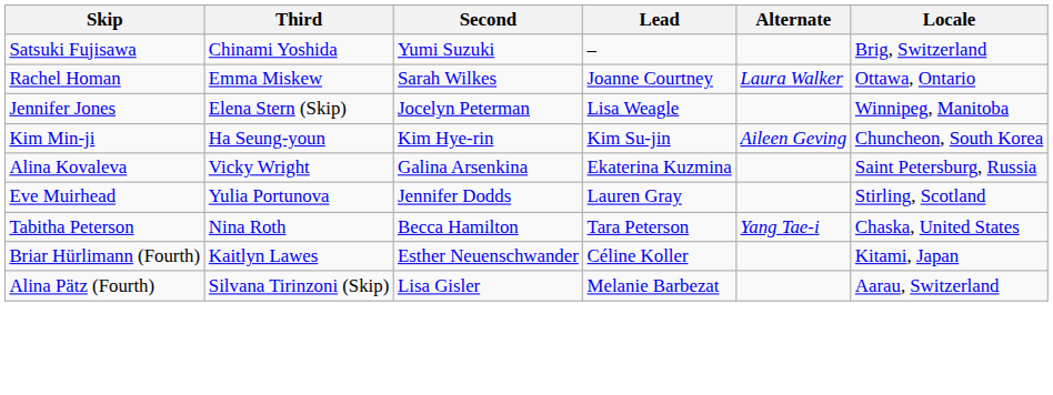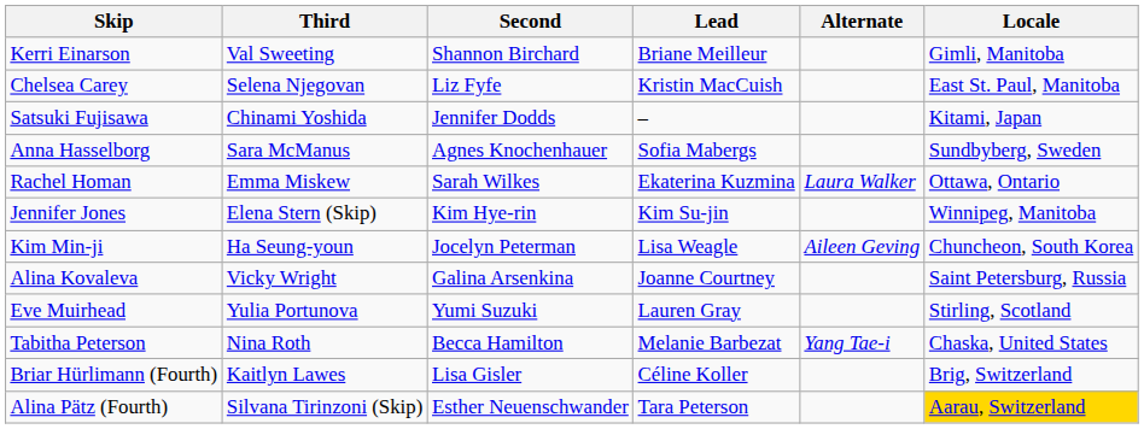 <table class=wikitable>
 <tr>
 <th>Skip</th>
 <th>Third</th>
 <th>Second</th>
 <th>Lead</th>
 <th>Alternate</th>
 <th>Locale</th>
 </tr>
 <tr>
+<td><a href='#'>Kerri Einarson</a></td>
+<td><a href='#'>Val Sweeting</a></td>
+<td><a href='#'>Shannon Birchard</a></td>
+<td><a href='#'>Briane Meilleur</a></td>
+<td></td>
+<td> <a href='#'>Gimli</a>, <a href='#'>Manitoba</a></td>
+</tr>
+<tr>
+<td><a href='#'>Chelsea Carey</a></td>
+<td><a href='#'>Selena Njegovan</a></td>
+<td><a href='#'>Liz Fyfe</a></td>
+<td><a href='#'>Kristin MacCuish</a></td>
+<td></td>
+<td> <a href='#'>East St. Paul</a>, <a href='#'>Manitoba</a></td>
+</tr>
+<tr>
 <td><a href='#'>Satsuki Fujisawa</a></td>
 <td><a href='#'>Chinami Yoshida</a></td>
-<td><a href='#'>Yumi Suzuki</a></td>
+<td><a href='#'>Jennifer Dodds</a></td>
 <td>–</td>
 <td></td>
-<td> <a href='#'>Brig</a>, <a href='#'>Switzerland</a></td>
+<td> <a href='#'>Kitami</a>, <a href='#'>Japan</a></td>
+</tr>
+<tr>
+<td><a href='#'>Anna Hasselborg</a></td>
+<td><a href='#'>Sara McManus</a></td>
+<td><a href='#'>Agnes Knochenhauer</a></td>
+<td><a href='#'>Sofia Mabergs</a></td>
+<td></td>
+<td> <a href='#'>Sundbyberg</a>, <a href='#'>Sweden</a></td>
 </tr>
 <tr>
 <td><a href='#'>Rachel Homan</a></td>
 <td><a href='#'>Emma Miskew</a></td>
 <td><a href='#'>Sarah Wilkes</a></td>
-<td><a href='#'>Joanne Courtney</a></td>
+<td><a href='#'>Ekaterina Kuzmina</a></td>
 <td><em><a href='#'>Laura Walker</a></em></td>
 <td> <a href='#'>Ottawa</a>, <a href='#'>Ontario</a></td>
 </tr>
 <tr>
 <td><a href='#'>Jennifer Jones</a></td>
 <td><a href='#'>Elena Stern</a> (Skip)</td>
-<td><a href='#'>Jocelyn Peterman</a></td>
-<td><a href='#'>Lisa Weagle</a></td>
+<td><a href='#'>Kim Hye-rin</a></td>
+<td><a href='#'>Kim Su-jin</a></td>
 <td></td>
 <td> <a href='#'>Winnipeg</a>, <a href='#'>Manitoba</a></td>
 </tr>
 <tr>
 <td><a href='#'>Kim Min-ji</a></td>
 <td><a href='#'>Ha Seung-youn</a></td>
-<td><a href='#'>Kim Hye-rin</a></td>
-<td><a href='#'>Kim Su-jin</a></td>
+<td><a href='#'>Jocelyn Peterman</a></td>
+<td><a href='#'>Lisa Weagle</a></td>
 <td><em><a href='#'>Aileen Geving</a></em></td>
 <td> <a href='#'>Chuncheon</a>, <a href='#'>South Korea</a></td>
 </tr>
 <tr>
 <td><a href='#'>Alina Kovaleva</a></td>
 <td><a href='#'>Vicky Wright</a></td>
 <td><a href='#'>Galina Arsenkina</a></td>
-<td><a href='#'>Ekaterina Kuzmina</a></td>
+<td><a href='#'>Joanne Courtney</a></td>
 <td></td>
 <td> <a href='#'>Saint Petersburg</a>, <a href='#'>Russia</a></td>
 </tr>
 <tr>
 <td><a href='#'>Eve Muirhead</a></td>
 <td><a href='#'>Yulia Portunova</a></td>
-<td><a href='#'>Jennifer Dodds</a></td>
+<td><a href='#'>Yumi Suzuki</a></td>
 <td><a href='#'>Lauren Gray</a></td>
 <td></td>
 <td> <a href='#'>Stirling</a>, <a href='#'>Scotland</a></td>
 </tr>
 <tr>
 <td><a href='#'>Tabitha Peterson</a></td>
 <td><a href='#'>Nina Roth</a></td>
 <td><a href='#'>Becca Hamilton</a></td>
-<td><a href='#'>Tara Peterson</a></td>
+<td><a href='#'>Melanie Barbezat</a></td>
 <td><em><a href='#'>Yang Tae-i</a></em></td>
 <td> <a href='#'>Chaska</a>, <a href='#'>United States</a></td>
 </tr>
 <tr>
 <td><a href='#'>Briar Hürlimann</a> (Fourth)</td>
 <td><a href='#'>Kaitlyn Lawes</a></td>
-<td><a href='#'>Esther Neuenschwander</a></td>
+<td><a href='#'>Lisa Gisler</a></td>
 <td><a href='#'>Céline Koller</a></td>
 <td></td>
-<td> <a href='#'>Kitami</a>, <a href='#'>Japan</a></td>
+<td> <a href='#'>Brig</a>, <a href='#'>Switzerland</a></td>
 </tr>
 <tr>
 <td><a href='#'>Alina Pätz</a> (Fourth)</td>
 <td><a href='#'>Silvana Tirinzoni</a> (Skip)</td>
-<td><a href='#'>Lisa Gisler</a></td>
-<td><a href='#'>Melanie Barbezat</a></td>
+<td><a href='#'>Esther Neuenschwander</a></td>
+<td><a href='#'>Tara Peterson</a></td>
 <td></td>
-<td> <a href='#'>Aarau</a>, <a href='#'>Switzerland</a></td>
+<td style="background: gold;"> <a href='#'>Aarau</a>, <a href='#'>Switzerland</a></td>
 </tr>
 </table>
